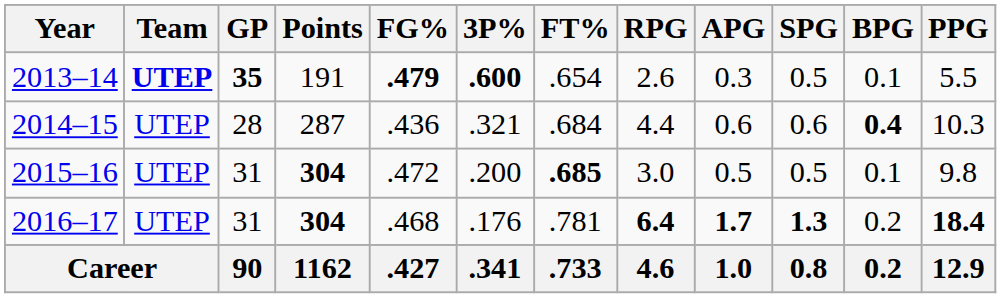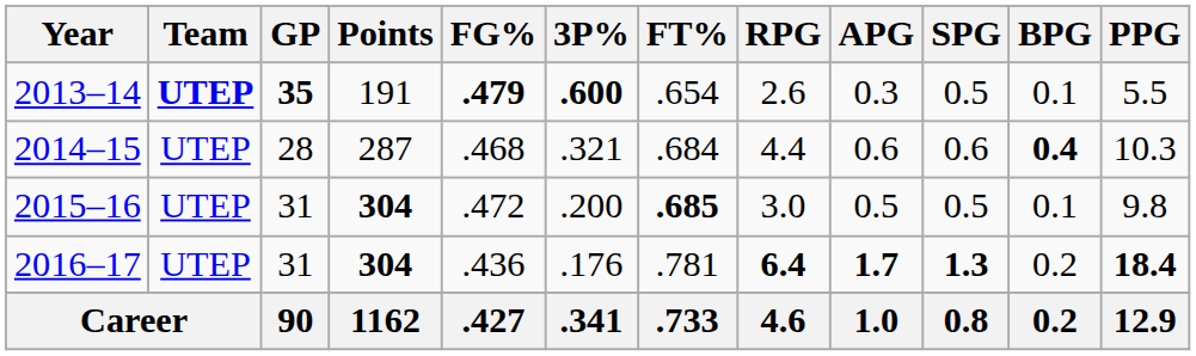 <table class="wikitable"; style="text-align:center";>
 <tr>
 <th>Year</th>
 <th>Team</th>
 <th>GP</th>
 <th>Points</th>
 <th>FG%</th>
 <th>3P%</th>
 <th>FT%</th>
 <th>RPG</th>
 <th>APG</th>
 <th>SPG</th>
 <th>BPG</th>
 <th>PPG</th>
 </tr>
 <tr>
 <td><a href='#'>2013–14</a></td>
 <td><strong><a href='#'>UTEP</a></strong></td>
 <td><strong>35</strong></td>
 <td>191</td>
 <td><strong>.479</strong></td>
 <td><strong>.600</strong></td>
 <td>.654</td>
 <td>2.6</td>
 <td>0.3</td>
 <td>0.5</td>
 <td>0.1</td>
 <td>5.5</td>
 </tr>
 <tr>
 <td><a href='#'>2014–15</a></td>
 <td><a href='#'>UTEP</a></td>
 <td>28</td>
 <td>287</td>
-<td>.436</td>
+<td>.468</td>
 <td>.321</td>
 <td>.684</td>
 <td>4.4</td>
 <td>0.6</td>
 <td>0.6</td>
 <td><strong>0.4</strong></td>
 <td>10.3</td>
 </tr>
 <tr>
 <td><a href='#'>2015–16</a></td>
 <td><a href='#'>UTEP</a></td>
 <td>31</td>
 <td><strong>304</strong></td>
 <td>.472</td>
 <td>.200</td>
 <td><strong>.685</strong></td>
 <td>3.0</td>
 <td>0.5</td>
 <td>0.5</td>
 <td>0.1</td>
 <td>9.8</td>
 </tr>
 <tr>
 <td><a href='#'>2016–17</a></td>
 <td><a href='#'>UTEP</a></td>
 <td>31</td>
 <td><strong>304</strong></td>
-<td>.468</td>
+<td>.436</td>
 <td>.176</td>
 <td>.781</td>
 <td><strong>6.4</strong></td>
 <td><strong>1.7</strong></td>
 <td><strong>1.3</strong></td>
 <td>0.2</td>
 <td><strong>18.4</strong></td>
 </tr>
 <tr>
 <th colspan=2; align=center>Career</th>
 <th>90</th>
 <th>1162</th>
 <th>.427</th>
 <th>.341</th>
 <th>.733</th>
 <th>4.6</th>
 <th>1.0</th>
 <th>0.8</th>
 <th>0.2</th>
 <th>12.9</th>
 </tr>
 </table>
